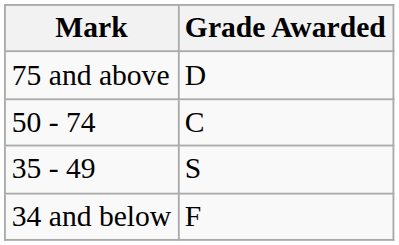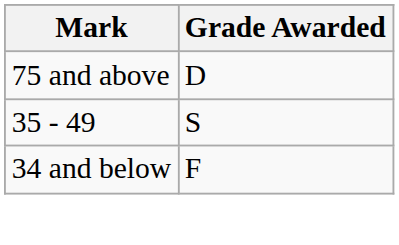 <table class="wikitable">
 <tr>
 <th>Mark</th>
 <th>Grade Awarded</th>
 </tr>
 <tr>
 <td>75 and above</td>
 <td>D</td>
 </tr>
 <tr>
-<td>50 - 74</td>
-<td>C</td>
-</tr>
-<tr>
 <td>35 - 49</td>
 <td>S</td>
 </tr>
 <tr>
 <td>34 and below</td>
 <td>F</td>
 </tr>
 </table>
